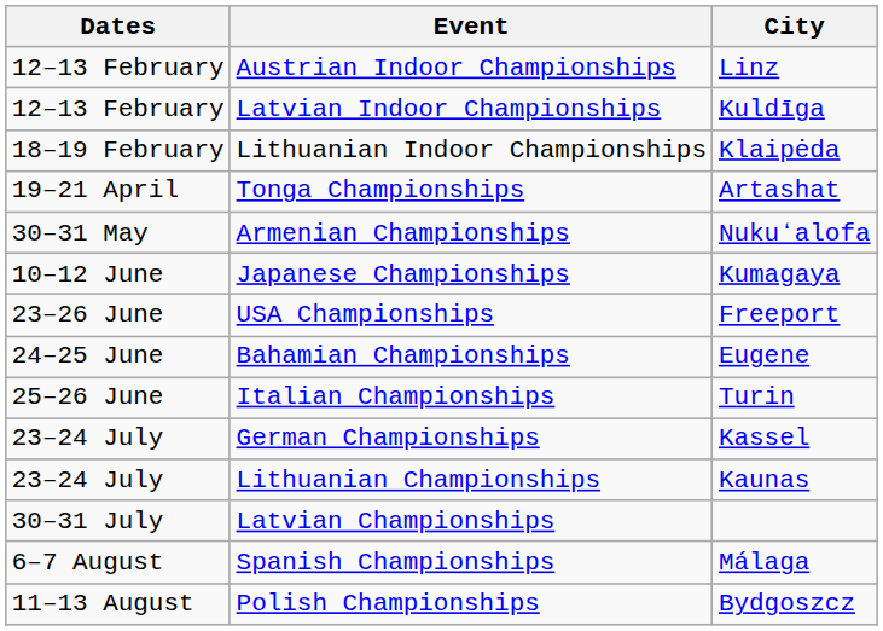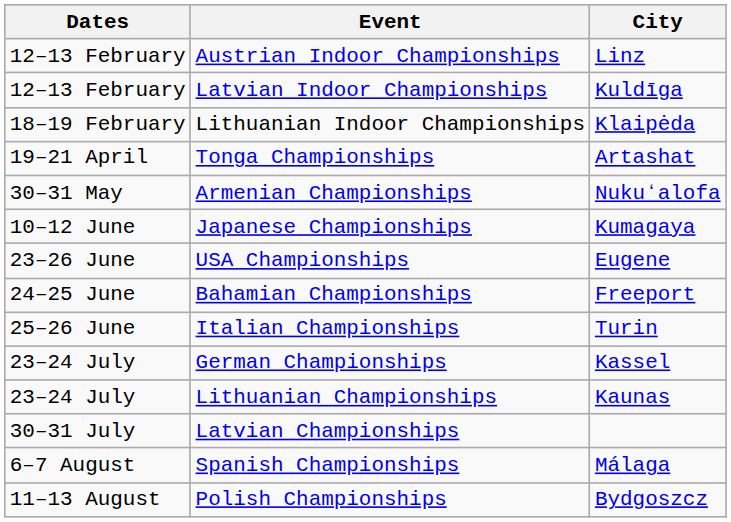 <table class="wikitable">
 <tr>
 <th>Dates</th>
 <th>Event</th>
 <th>City</th>
 </tr>
 <tr>
 <td>12–13 February</td>
 <td> <a href='#'>Austrian Indoor Championships</a></td>
 <td><a href='#'>Linz</a></td>
 </tr>
 <tr>
 <td>12–13 February</td>
 <td> <a href='#'>Latvian Indoor Championships</a></td>
 <td><a href='#'>Kuldīga</a></td>
 </tr>
 <tr>
 <td>18–19 February</td>
 <td> Lithuanian Indoor Championships</td>
 <td><a href='#'>Klaipėda</a></td>
 </tr>
 <tr>
 <td>19–21 April</td>
 <td> <a href='#'>Tonga Championships</a></td>
 <td><a href='#'>Artashat</a></td>
 </tr>
 <tr>
 <td>30–31 May</td>
 <td> <a href='#'>Armenian Championships</a></td>
 <td><a href='#'>Nukuʻalofa</a></td>
 </tr>
 <tr>
 <td>10–12 June</td>
 <td> <a href='#'>Japanese Championships</a></td>
 <td><a href='#'>Kumagaya</a></td>
 </tr>
 <tr>
 <td>23–26 June</td>
 <td> <a href='#'>USA Championships</a></td>
-<td><a href='#'>Freeport</a></td>
+<td><a href='#'>Eugene</a></td>
 </tr>
 <tr>
 <td>24–25 June</td>
 <td> <a href='#'>Bahamian Championships</a></td>
-<td><a href='#'>Eugene</a></td>
+<td><a href='#'>Freeport</a></td>
 </tr>
 <tr>
 <td>25–26 June</td>
 <td> <a href='#'>Italian Championships</a></td>
 <td><a href='#'>Turin</a></td>
 </tr>
 <tr>
 <td>23–24 July</td>
 <td> <a href='#'>German Championships</a></td>
 <td><a href='#'>Kassel</a></td>
 </tr>
 <tr>
 <td>23–24 July</td>
 <td> <a href='#'>Lithuanian Championships</a></td>
 <td><a href='#'>Kaunas</a></td>
 </tr>
 <tr>
 <td>30–31 July</td>
 <td> <a href='#'>Latvian Championships</a></td>
 <td></td>
 </tr>
 <tr>
 <td>6–7 August</td>
 <td> <a href='#'>Spanish Championships</a></td>
 <td><a href='#'>Málaga</a></td>
 </tr>
 <tr>
 <td>11–13 August</td>
 <td> <a href='#'>Polish Championships</a></td>
 <td><a href='#'>Bydgoszcz</a></td>
 </tr>
 </table>
